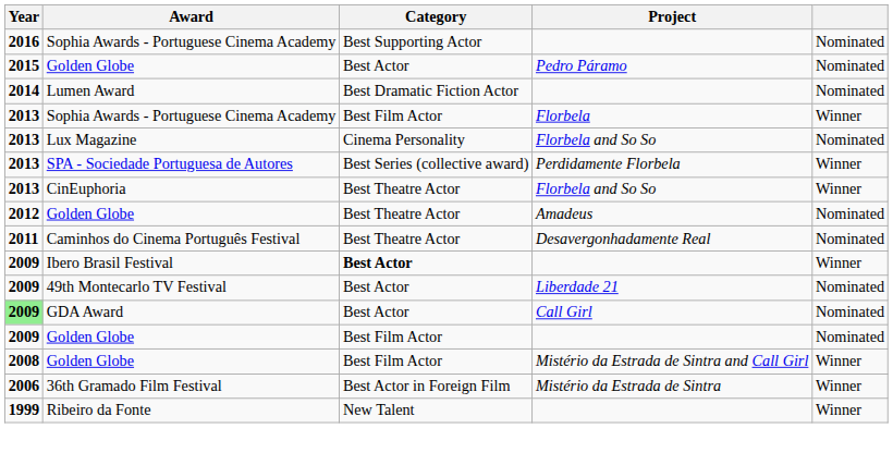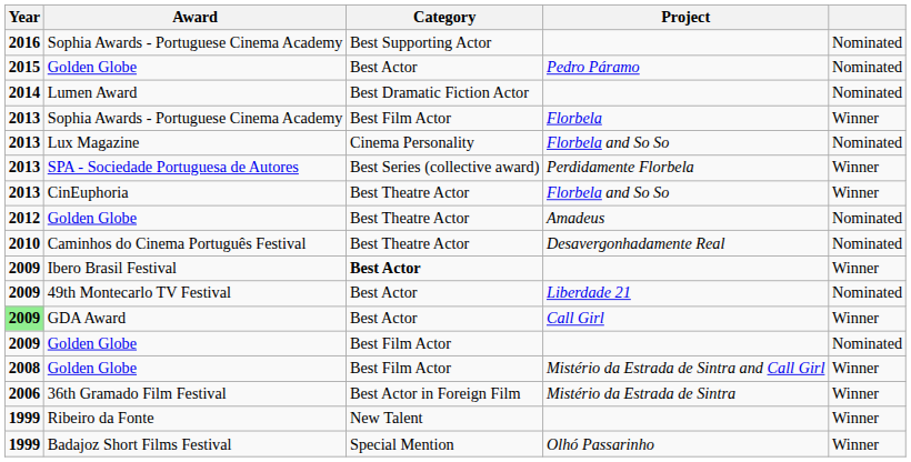 <table class="wikitable">
 <tr>
 <th>Year</th>
 <th>Award</th>
 <th>Category</th>
 <th>Project</th>
 <th></th>
 </tr>
 <tr>
 <td><strong>2016</strong></td>
 <td>Sophia Awards - Portuguese Cinema Academy</td>
 <td>Best Supporting Actor</td>
 <td></td>
 <td>Nominated</td>
 </tr>
 <tr>
 <td><strong>2015</strong></td>
 <td><a href='#'>Golden Globe</a></td>
 <td>Best Actor</td>
 <td><em><a href='#'>Pedro Páramo</a></em></td>
 <td>Nominated</td>
 </tr>
 <tr>
 <td><strong>2014</strong></td>
 <td>Lumen Award</td>
 <td>Best Dramatic Fiction Actor</td>
 <td></td>
 <td>Nominated</td>
 </tr>
 <tr>
 <td><strong>2013</strong></td>
 <td>Sophia Awards - Portuguese Cinema Academy</td>
 <td>Best Film Actor</td>
 <td><em><a href='#'>Florbela</a></em></td>
 <td>Winner</td>
 </tr>
 <tr>
 <td><strong>2013</strong></td>
 <td>Lux Magazine</td>
 <td>Cinema Personality</td>
 <td><em><a href='#'>Florbela</a> and So So</em></td>
 <td>Nominated</td>
 </tr>
 <tr>
 <td><strong>2013</strong></td>
 <td><a href='#'>SPA - Sociedade Portuguesa de Autores</a></td>
 <td>Best Series (collective award)</td>
 <td><em>Perdidamente Florbela</em></td>
 <td>Winner</td>
 </tr>
 <tr>
 <td><strong>2013</strong></td>
 <td>CinEuphoria</td>
 <td>Best Theatre Actor</td>
 <td><em><a href='#'>Florbela</a> and So So</em></td>
 <td>Winner</td>
 </tr>
 <tr>
 <td><strong>2012</strong></td>
 <td><a href='#'>Golden Globe</a></td>
 <td>Best Theatre Actor</td>
 <td><em>Amadeus</em></td>
 <td>Nominated</td>
 </tr>
 <tr>
-<td><strong>2011</strong></td>
+<td><strong>2010</strong></td>
 <td>Caminhos do Cinema Português Festival</td>
 <td>Best Theatre Actor</td>
 <td><em>Desavergonhadamente Real</em></td>
 <td>Nominated</td>
 </tr>
 <tr>
 <td><strong>2009</strong></td>
 <td>Ibero Brasil Festival</td>
 <td><strong>Best Actor</strong></td>
 <td></td>
 <td>Winner</td>
 </tr>
 <tr>
 <td><strong>2009</strong></td>
 <td>49th Montecarlo TV Festival</td>
 <td>Best Actor</td>
 <td><a href='#'><em>Liberdade 21</em></a></td>
 <td>Nominated</td>
 </tr>
 <tr>
 <td style="background: lightgreen;"><strong>2009</strong></td>
 <td>GDA Award</td>
 <td>Best Actor</td>
 <td><em><a href='#'>Call Girl</a></em></td>
-<td>Nominated</td>
+<td>Winner</td>
 </tr>
 <tr>
 <td><strong>2009</strong></td>
 <td><a href='#'>Golden Globe</a></td>
 <td>Best Film Actor</td>
 <td></td>
 <td>Nominated</td>
 </tr>
 <tr>
 <td><strong>2008</strong></td>
 <td><a href='#'>Golden Globe</a></td>
 <td>Best Film Actor</td>
 <td><em>Mistério da Estrada de Sintra and <a href='#'>Call Girl</a></em></td>
 <td>Winner</td>
 </tr>
 <tr>
 <td><strong>2006</strong></td>
 <td>36th Gramado Film Festival</td>
 <td>Best Actor in Foreign Film</td>
 <td><em>Mistério da Estrada de Sintra</em></td>
 <td>Winner</td>
 </tr>
 <tr>
 <td><strong>1999</strong></td>
 <td>Ribeiro da Fonte</td>
 <td>New Talent</td>
 <td></td>
 <td>Winner</td>
 </tr>
+<tr>
+<td><strong>1999</strong></td>
+<td>Badajoz Short Films Festival</td>
+<td>Special Mention</td>
+<td><em>Olhó Passarinho</em></td>
+<td>Winner</td>
+</tr>
 </table>
